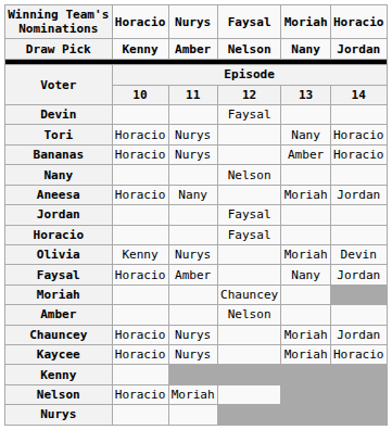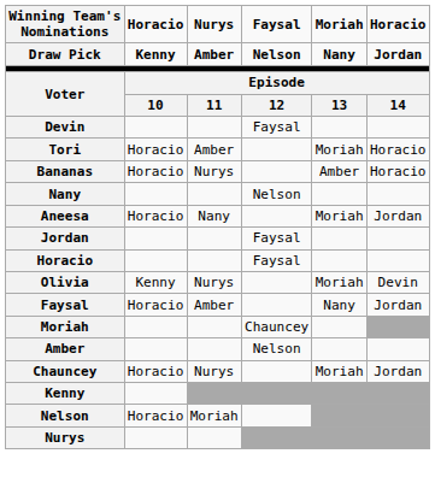 <table class="wikitable" style="text-align:center; line-height:13px; font-size:85%;">
 <tr>
 <th>Winning Team's<br>Nominations</th>
 <td><strong>Horacio</strong><br></td>
 <td><strong>Nurys</strong><br></td>
 <td><strong>Faysal</strong><br></td>
 <td><strong>Moriah</strong><br></td>
 <td><strong>Horacio</strong><br></td>
 </tr>
 <tr>
 <th>Draw Pick</th>
 <td><strong>Kenny</strong><br></td>
 <td><strong>Amber</strong><br></td>
 <td><strong>Nelson</strong><br></td>
 <td><strong>Nany</strong><br></td>
 <td><strong>Jordan</strong><br></td>
 </tr>
 <tr>
 <th colspan="6" style="background:black"></th>
 </tr>
 <tr>
 <th rowspan="2">Voter</th>
 <th colspan="5">Episode</th>
 </tr>
 <tr>
 <th>10</th>
 <th>11</th>
 <th>12</th>
 <th>13</th>
 <th>14</th>
 </tr>
 <tr>
 <th>Devin</th>
 <td></td>
 <td></td>
 <td>Faysal</td>
 <td></td>
 <td></td>
 </tr>
 <tr>
 <th>Tori</th>
 <td>Horacio</td>
-<td>Nurys</td>
+<td>Amber</td>
 <td></td>
-<td>Nany</td>
+<td>Moriah</td>
 <td>Horacio</td>
 </tr>
 <tr>
 <th>Bananas</th>
 <td>Horacio</td>
 <td>Nurys</td>
 <td></td>
 <td>Amber</td>
 <td>Horacio</td>
 </tr>
 <tr>
 <th>Nany</th>
 <td></td>
 <td></td>
 <td>Nelson</td>
 <td></td>
 <td></td>
 </tr>
 <tr>
 <th>Aneesa</th>
 <td>Horacio</td>
 <td>Nany</td>
 <td></td>
 <td>Moriah</td>
 <td>Jordan</td>
 </tr>
 <tr>
 <th>Jordan</th>
 <td></td>
 <td></td>
 <td>Faysal</td>
 <td></td>
 <td></td>
 </tr>
 <tr>
 <th>Horacio</th>
 <td></td>
 <td></td>
 <td>Faysal</td>
 <td></td>
 <td></td>
 </tr>
 <tr>
 <th>Olivia</th>
 <td>Kenny</td>
 <td>Nurys</td>
 <td></td>
 <td>Moriah</td>
 <td>Devin</td>
 </tr>
 <tr>
 <th>Faysal</th>
 <td>Horacio</td>
 <td>Amber</td>
 <td></td>
 <td>Nany</td>
 <td>Jordan</td>
 </tr>
 <tr>
 <th>Moriah</th>
 <td></td>
 <td></td>
 <td>Chauncey</td>
 <td></td>
 <td colspan="1" style="background:darkgray"></td>
 </tr>
 <tr>
 <th>Amber</th>
 <td></td>
 <td></td>
 <td>Nelson</td>
 <td></td>
 <td></td>
 </tr>
 <tr>
 <th>Chauncey</th>
 <td>Horacio</td>
 <td>Nurys</td>
 <td></td>
 <td>Moriah</td>
 <td>Jordan</td>
 </tr>
 <tr>
-<th>Kaycee</th>
-<td>Horacio</td>
-<td>Nurys</td>
-<td></td>
-<td>Moriah</td>
-<td>Horacio</td>
-</tr>
-<tr>
 <th>Kenny</th>
 <td></td>
 <td colspan="4" style="background:darkgray"></td>
 </tr>
 <tr>
 <th>Nelson</th>
 <td>Horacio</td>
 <td>Moriah</td>
 <td></td>
 <td colspan="2" style="background:darkgray"></td>
 </tr>
 <tr>
 <th>Nurys</th>
 <td></td>
 <td></td>
 <td colspan="3" style="background:darkgray"></td>
 </tr>
 </table>
